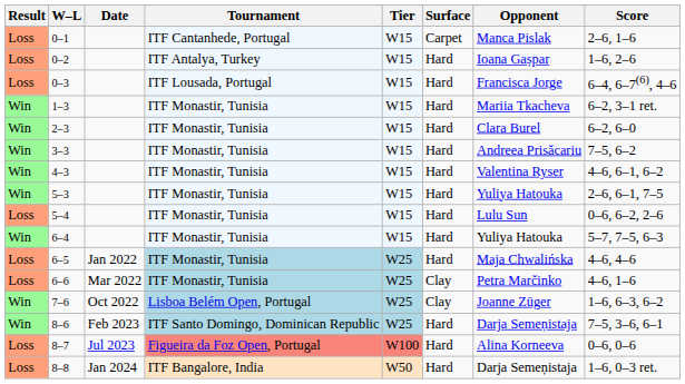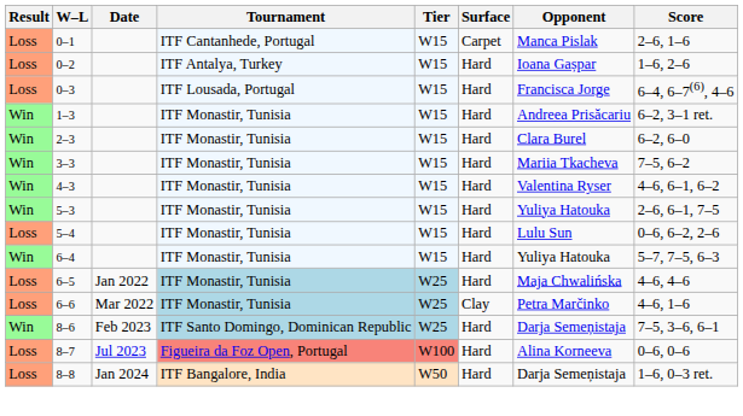 <table class="sortable wikitable">
 <tr>
 <th>Result</th>
 <th class="unsortable">W–L</th>
 <th>Date</th>
 <th>Tournament</th>
 <th>Tier</th>
 <th>Surface</th>
 <th>Opponent</th>
 <th class="unsortable">Score</th>
 </tr>
 <tr>
 <td style="background:#ffa07a">Loss</td>
 <td><small>0–1</small></td>
 <td></td>
 <td style="background:#f0f8ff;">ITF Cantanhede, Portugal</td>
 <td style="background:#f0f8ff;">W15</td>
 <td>Carpet</td>
 <td> <a href='#'>Manca Pislak</a></td>
 <td>2–6, 1–6</td>
 </tr>
 <tr>
 <td style="background:#ffa07a">Loss</td>
 <td><small>0–2</small></td>
 <td></td>
 <td style="background:#f0f8ff;">ITF Antalya, Turkey</td>
 <td style="background:#f0f8ff;">W15</td>
 <td>Hard</td>
 <td> <a href='#'>Ioana Gașpar</a></td>
 <td>1–6, 2–6</td>
 </tr>
 <tr>
 <td style="background:#ffa07a">Loss</td>
 <td><small>0–3</small></td>
 <td></td>
 <td style="background:#f0f8ff;">ITF Lousada, Portugal</td>
 <td style="background:#f0f8ff;">W15</td>
 <td>Hard</td>
 <td> <a href='#'>Francisca Jorge</a></td>
 <td>6–4, 6–7<sup>(6)</sup>, 4–6</td>
 </tr>
 <tr>
 <td style="background:#98fb98;">Win</td>
 <td><small>1–3</small></td>
 <td></td>
 <td style="background:#f0f8ff;">ITF Monastir, Tunisia</td>
 <td style="background:#f0f8ff;">W15</td>
 <td>Hard</td>
-<td> <a href='#'>Mariia Tkacheva</a></td>
+<td> <a href='#'>Andreea Prisăcariu</a></td>
 <td>6–2, 3–1 ret.</td>
 </tr>
 <tr>
 <td style="background:#98fb98;">Win</td>
 <td><small>2–3</small></td>
 <td></td>
 <td style="background:#f0f8ff;">ITF Monastir, Tunisia</td>
 <td style="background:#f0f8ff;">W15</td>
 <td>Hard</td>
 <td> <a href='#'>Clara Burel</a></td>
 <td>6–2, 6–0</td>
 </tr>
 <tr>
 <td style="background:#98fb98;">Win</td>
 <td><small>3–3</small></td>
 <td></td>
 <td style="background:#f0f8ff;">ITF Monastir, Tunisia</td>
 <td style="background:#f0f8ff;">W15</td>
 <td>Hard</td>
-<td> <a href='#'>Andreea Prisăcariu</a></td>
+<td> <a href='#'>Mariia Tkacheva</a></td>
 <td>7–5, 6–2</td>
 </tr>
 <tr>
 <td style="background:#98fb98;">Win</td>
 <td><small>4–3</small></td>
 <td></td>
 <td style="background:#f0f8ff;">ITF Monastir, Tunisia</td>
 <td style="background:#f0f8ff;">W15</td>
 <td>Hard</td>
 <td> <a href='#'>Valentina Ryser</a></td>
 <td>4–6, 6–1, 6–2</td>
 </tr>
 <tr>
 <td style="background:#98fb98;">Win</td>
 <td><small>5–3</small></td>
 <td></td>
 <td style="background:#f0f8ff;">ITF Monastir, Tunisia</td>
 <td style="background:#f0f8ff;">W15</td>
 <td>Hard</td>
 <td> <a href='#'>Yuliya Hatouka</a></td>
 <td>2–6, 6–1, 7–5</td>
 </tr>
 <tr>
 <td style="background:#ffa07a">Loss</td>
 <td><small>5–4</small></td>
 <td></td>
 <td style="background:#f0f8ff;">ITF Monastir, Tunisia</td>
 <td style="background:#f0f8ff;">W15</td>
 <td>Hard</td>
 <td> <a href='#'>Lulu Sun</a></td>
 <td>0–6, 6–2, 2–6</td>
 </tr>
 <tr>
 <td style="background:#98fb98;">Win</td>
 <td><small>6–4</small></td>
 <td></td>
 <td style="background:#f0f8ff;">ITF Monastir, Tunisia</td>
 <td style="background:#f0f8ff;">W15</td>
 <td>Hard</td>
 <td> Yuliya Hatouka</td>
 <td>5–7, 7–5, 6–3</td>
 </tr>
 <tr>
 <td style="background:#ffa07a;">Loss</td>
 <td><small>6–5</small></td>
 <td>Jan 2022</td>
 <td style="background:lightblue;">ITF Monastir, Tunisia</td>
 <td style="background:lightblue;">W25</td>
 <td>Hard</td>
 <td> <a href='#'>Maja Chwalińska</a></td>
 <td>4–6, 4–6</td>
 </tr>
 <tr>
 <td style="background:#ffa07a;">Loss</td>
 <td><small>6–6</small></td>
 <td>Mar 2022</td>
 <td style="background:lightblue;">ITF Monastir, Tunisia</td>
 <td style="background:lightblue;">W25</td>
 <td>Clay</td>
 <td> <a href='#'>Petra Marčinko</a></td>
 <td>4–6, 1–6</td>
 </tr>
 <tr>
 <td style="background:#98fb98;">Win</td>
-<td><small>7–6</small></td>
-<td>Oct 2022</td>
-<td style="background:lightblue;"><a href='#'>Lisboa Belém Open</a>, Portugal</td>
-<td style="background:lightblue;">W25</td>
-<td>Clay</td>
-<td> <a href='#'>Joanne Züger</a></td>
-<td>1–6, 6–3, 6–2</td>
-</tr>
-<tr>
-<td style="background:#98fb98;">Win</td>
 <td><small>8–6</small></td>
 <td>Feb 2023</td>
 <td style="background:lightblue;">ITF Santo Domingo, Dominican Republic</td>
 <td style="background:lightblue;">W25</td>
 <td>Hard</td>
 <td> <a href='#'>Darja Semeņistaja</a></td>
 <td>7–5, 3–6, 6–1</td>
 </tr>
 <tr>
 <td style="background:#ffa07a;">Loss</td>
 <td><small>8–7</small></td>
 <td><a href='#'>Jul 2023</a></td>
 <td style="background:#f88379;"><a href='#'>Figueira da Foz Open</a>, Portugal</td>
 <td style="background:#f88379;">W100</td>
 <td>Hard</td>
 <td> <a href='#'>Alina Korneeva</a></td>
 <td>0–6, 0–6</td>
 </tr>
 <tr>
 <td style="background:#ffa07a;">Loss</td>
 <td><small>8–8</small></td>
 <td>Jan 2024</td>
 <td style="background:#ffe4c4;">ITF Bangalore, India</td>
 <td style="background:#ffe4c4;">W50</td>
 <td>Hard</td>
 <td> Darja Semeņistaja</td>
 <td>1–6, 0–3 ret.</td>
 </tr>
 </table>
